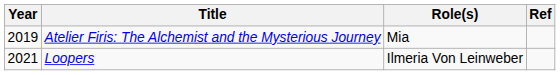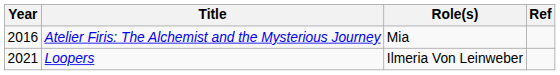 <table class="wikitable">
 <tr>
 <th>Year</th>
 <th>Title</th>
 <th>Role(s)</th>
 <th>Ref</th>
 </tr>
 <tr>
-<td>2019</td>
+<td>2016</td>
 <td><em><a href='#'>Atelier Firis: The Alchemist and the Mysterious Journey</a></em></td>
 <td>Mia</td>
 <td></td>
 </tr>
 <tr>
 <td>2021</td>
 <td><em><a href='#'>Loopers</a></em></td>
 <td>Ilmeria Von Leinweber</td>
 <td></td>
 </tr>
 </table>
